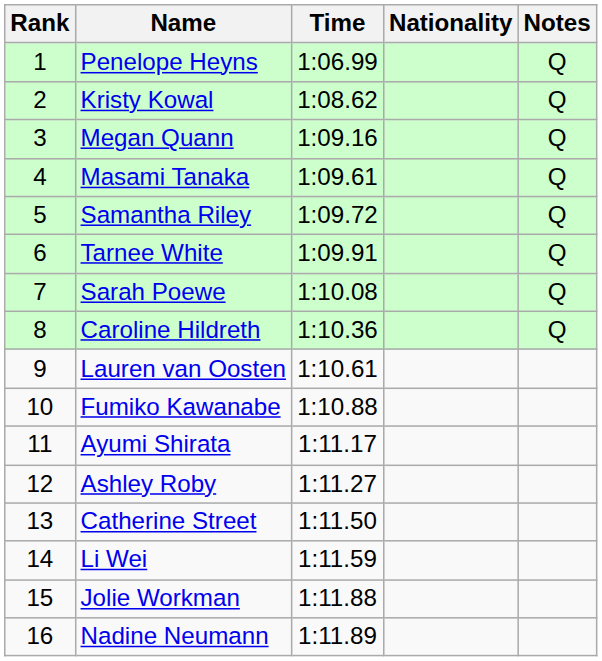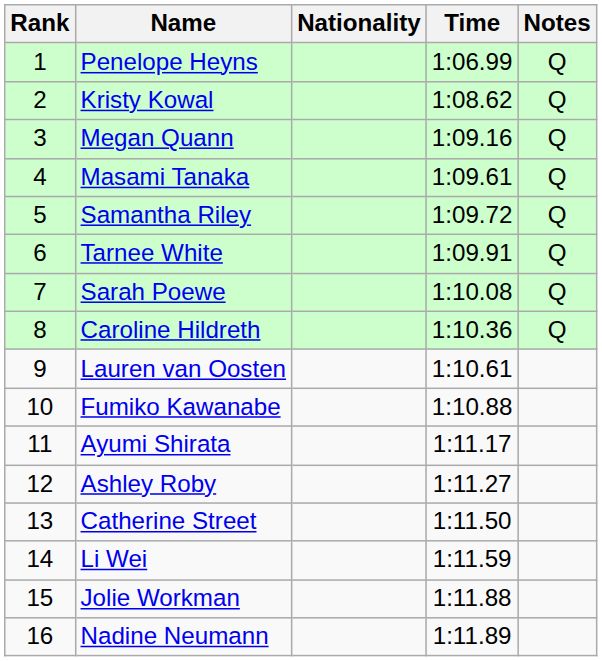 <table class="wikitable sortable" style="text-align:center">
 <tr>
 <th>Rank</th>
 <th>Name</th>
+<th>Nationality</th>
 <th>Time</th>
-<th>Nationality</th>
 <th>Notes</th>
 </tr>
 <tr bgcolor=ccffcc>
 <td>1</td>
 <td align=left><a href='#'>Penelope Heyns</a></td>
+<td align=left></td>
 <td>1:06.99</td>
-<td align=left></td>
 <td>Q</td>
 </tr>
 <tr bgcolor=ccffcc>
 <td>2</td>
 <td align=left><a href='#'>Kristy Kowal</a></td>
+<td align=left></td>
 <td>1:08.62</td>
-<td align=left></td>
 <td>Q</td>
 </tr>
 <tr bgcolor=ccffcc>
 <td>3</td>
 <td align=left><a href='#'>Megan Quann</a></td>
+<td align=left></td>
 <td>1:09.16</td>
-<td align=left></td>
 <td>Q</td>
 </tr>
 <tr bgcolor=ccffcc>
 <td>4</td>
 <td align=left><a href='#'>Masami Tanaka</a></td>
+<td align=left></td>
 <td>1:09.61</td>
-<td align=left></td>
 <td>Q</td>
 </tr>
 <tr bgcolor=ccffcc>
 <td>5</td>
 <td align=left><a href='#'>Samantha Riley</a></td>
+<td align=left></td>
 <td>1:09.72</td>
-<td align=left></td>
 <td>Q</td>
 </tr>
 <tr bgcolor=ccffcc>
 <td>6</td>
 <td align=left><a href='#'>Tarnee White</a></td>
+<td align=left></td>
 <td>1:09.91</td>
-<td align=left></td>
 <td>Q</td>
 </tr>
 <tr bgcolor=ccffcc>
 <td>7</td>
 <td align=left><a href='#'>Sarah Poewe</a></td>
+<td align=left></td>
 <td>1:10.08</td>
-<td align=left></td>
 <td>Q</td>
 </tr>
 <tr bgcolor=ccffcc>
 <td>8</td>
 <td align=left><a href='#'>Caroline Hildreth</a></td>
+<td align=left></td>
 <td>1:10.36</td>
-<td align=left></td>
 <td>Q</td>
 </tr>
 <tr>
 <td>9</td>
 <td align=left><a href='#'>Lauren van Oosten</a></td>
+<td align=left></td>
 <td>1:10.61</td>
-<td align=left></td>
 <td></td>
 </tr>
 <tr>
 <td>10</td>
 <td align=left><a href='#'>Fumiko Kawanabe</a></td>
+<td align=left></td>
 <td>1:10.88</td>
-<td align=left></td>
 <td></td>
 </tr>
 <tr>
 <td>11</td>
 <td align=left><a href='#'>Ayumi Shirata</a></td>
+<td align=left></td>
 <td>1:11.17</td>
-<td align=left></td>
 <td></td>
 </tr>
 <tr>
 <td>12</td>
 <td align=left><a href='#'>Ashley Roby</a></td>
+<td align=left></td>
 <td>1:11.27</td>
-<td align=left></td>
 <td></td>
 </tr>
 <tr>
 <td>13</td>
 <td align=left><a href='#'>Catherine Street</a></td>
+<td align=left></td>
 <td>1:11.50</td>
-<td align=left></td>
 <td></td>
 </tr>
 <tr>
 <td>14</td>
 <td align=left><a href='#'>Li Wei</a></td>
+<td align=left></td>
 <td>1:11.59</td>
-<td align=left></td>
 <td></td>
 </tr>
 <tr>
 <td>15</td>
 <td align=left><a href='#'>Jolie Workman</a></td>
+<td align=left></td>
 <td>1:11.88</td>
-<td align=left></td>
 <td></td>
 </tr>
 <tr>
 <td>16</td>
 <td align=left><a href='#'>Nadine Neumann</a></td>
+<td align=left></td>
 <td>1:11.89</td>
-<td align=left></td>
 <td></td>
 </tr>
 </table>
